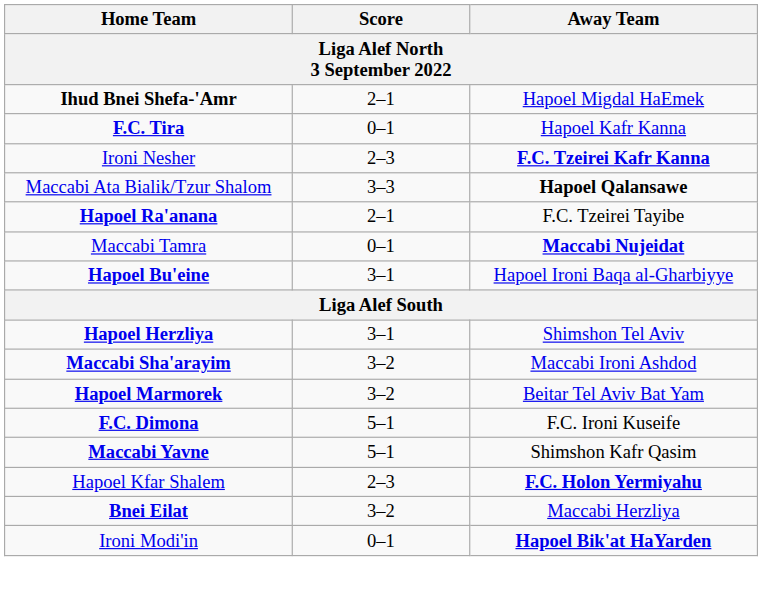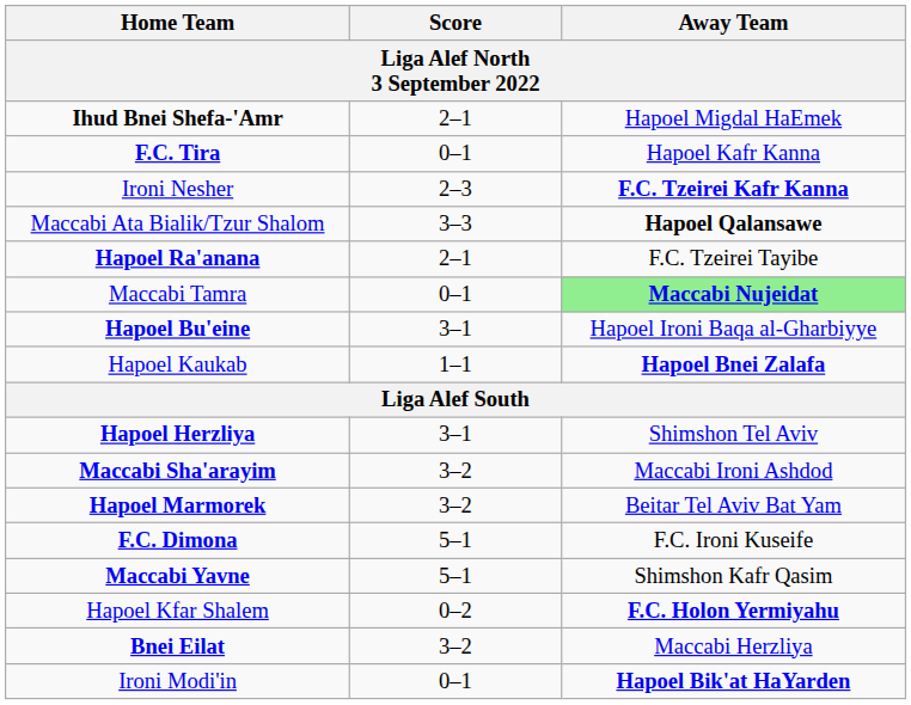 <table class="wikitable" style="text-align: center; width:650px">
 <tr>
 <th scope="col" width="200px">Home Team</th>
 <th scope="col" width="120px">Score</th>
 <th scope="col" width="200px">Away Team</th>
 </tr>
 <tr>
 <th colspan="3">Liga Alef North<br>3 September 2022</th>
 </tr>
 <tr>
 <td><strong>Ihud Bnei Shefa-'Amr</strong></td>
 <td>2–1</td>
 <td><a href='#'>Hapoel Migdal HaEmek</a></td>
 </tr>
 <tr>
 <td><strong><a href='#'>F.C. Tira</a></strong></td>
 <td>0–1</td>
 <td><a href='#'>Hapoel Kafr Kanna</a></td>
 </tr>
 <tr>
 <td><a href='#'>Ironi Nesher</a></td>
 <td>2–3 </td>
 <td><strong><a href='#'>F.C. Tzeirei Kafr Kanna</a></strong></td>
 </tr>
 <tr>
 <td><a href='#'>Maccabi Ata Bialik/Tzur Shalom</a></td>
 <td>3–3 </td>
 <td><strong>Hapoel Qalansawe</strong></td>
 </tr>
 <tr>
 <td><strong><a href='#'>Hapoel Ra'anana</a></strong></td>
 <td>2–1</td>
 <td>F.C. Tzeirei Tayibe</td>
 </tr>
 <tr>
 <td><a href='#'>Maccabi Tamra</a></td>
 <td>0–1</td>
-<td><strong><a href='#'>Maccabi Nujeidat</a></strong></td>
+<td style="background: lightgreen;"><strong><a href='#'>Maccabi Nujeidat</a></strong></td>
 </tr>
 <tr>
 <td><strong><a href='#'>Hapoel Bu'eine</a></strong></td>
 <td>3–1 </td>
 <td><a href='#'>Hapoel Ironi Baqa al-Gharbiyye</a></td>
+</tr>
+<tr>
+<td><a href='#'>Hapoel Kaukab</a></td>
+<td>1–1 </td>
+<td><strong><a href='#'>Hapoel Bnei Zalafa</a></strong></td>
 </tr>
 <tr>
 <th colspan="3">Liga Alef South</th>
 </tr>
 <tr>
 <td><strong><a href='#'>Hapoel Herzliya</a></strong></td>
 <td>3–1 </td>
 <td><a href='#'>Shimshon Tel Aviv</a></td>
 </tr>
 <tr>
 <td><strong><a href='#'>Maccabi Sha'arayim</a></strong></td>
 <td>3–2</td>
 <td><a href='#'>Maccabi Ironi Ashdod</a></td>
 </tr>
 <tr>
 <td><strong><a href='#'>Hapoel Marmorek</a></strong></td>
 <td>3–2</td>
 <td><a href='#'>Beitar Tel Aviv Bat Yam</a></td>
 </tr>
 <tr>
 <td><strong><a href='#'>F.C. Dimona</a></strong></td>
 <td>5–1</td>
 <td>F.C. Ironi Kuseife</td>
 </tr>
 <tr>
 <td><strong><a href='#'>Maccabi Yavne</a></strong></td>
 <td>5–1</td>
 <td>Shimshon Kafr Qasim</td>
 </tr>
 <tr>
 <td><a href='#'>Hapoel Kfar Shalem</a></td>
-<td>2–3 </td>
+<td>0–2</td>
 <td><strong><a href='#'>F.C. Holon Yermiyahu</a></strong></td>
 </tr>
 <tr>
 <td><strong><a href='#'>Bnei Eilat</a></strong></td>
 <td>3–2</td>
 <td><a href='#'>Maccabi Herzliya</a></td>
 </tr>
 <tr>
 <td><a href='#'>Ironi Modi'in</a></td>
 <td>0–1</td>
 <td><strong><a href='#'>Hapoel Bik'at HaYarden</a></strong></td>
 </tr>
 </table>
